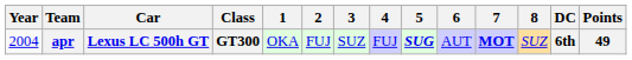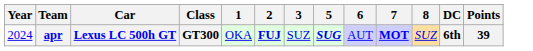 <table class="wikitable" style="text-align:center; font-size:85%">
 <tr>
 <th>Year</th>
 <th>Team</th>
 <th>Car</th>
 <th>Class</th>
 <th>1</th>
 <th>2</th>
 <th>3</th>
-<th>4</th>
 <th>5</th>
 <th>6</th>
 <th>7</th>
 <th>8</th>
 <th>DC</th>
 <th>Points</th>
 </tr>
 <tr>
-<td><a href='#'>2004</a></td>
+<td><a href='#'>2024</a></td>
 <th><a href='#'>apr</a></th>
 <th nowrap><a href='#'>Lexus LC 500h GT</a></th>
 <th>GT300</th>
 <td style="background:#dfffdf;"><a href='#'>OKA</a><br></td>
-<td style="background:#dfffdf;"><a href='#'>FUJ</a><br></td>
+<td style="background:#dfffdf;"><strong><a href='#'>FUJ</a><br></strong></td>
 <td style="background:#dfffdf;"><a href='#'>SUZ</a><br></td>
-<td style="background:#cfcfff;"><a href='#'>FUJ</a><br></td>
 <td style="background:#dfffdf;"><strong><em><a href='#'>SUG</a></em><br></strong></td>
 <td style="background:#cfcfff;"><a href='#'>AUT</a><br></td>
 <td style="background:#cfcfff;"><strong><a href='#'>MOT</a></strong><br></td>
 <td style="background:#ffdf9f;"><em><a href='#'>SUZ</a></em><br></td>
 <th>6th</th>
-<th>49</th>
+<th>39</th>
 </tr>
 </table>
